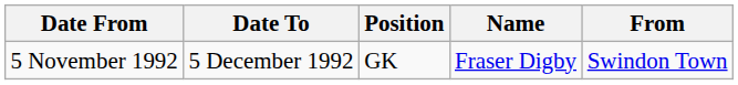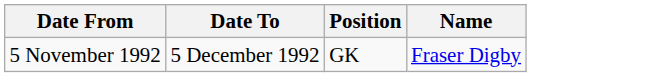 <table class="wikitable">
 <tr>
 <th>Date From</th>
 <th>Date To</th>
 <th>Position</th>
 <th>Name</th>
-<th>From</th>
 </tr>
 <tr>
 <td>5 November 1992</td>
 <td>5 December 1992</td>
 <td>GK</td>
 <td> <a href='#'>Fraser Digby</a></td>
-<td> <a href='#'>Swindon Town</a></td>
 </tr>
 </table>
